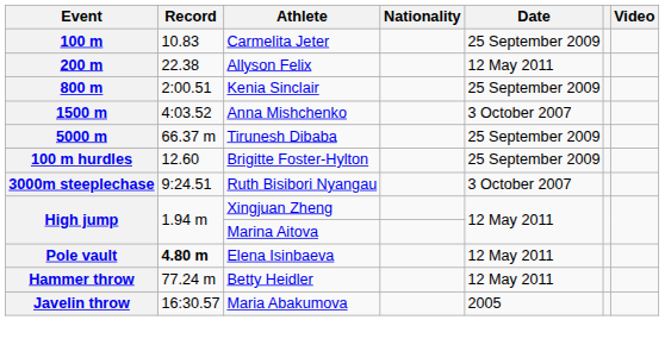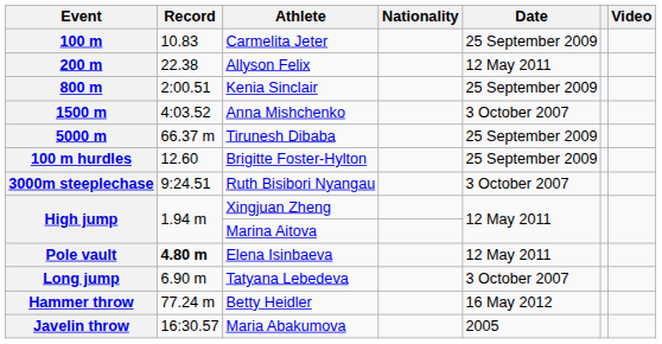 <table class="wikitable sticky-header plainrowheaders">
 <tr>
 <th scope="col">Event</th>
 <th scope="col">Record</th>
 <th scope="col">Athlete</th>
 <th scope="col">Nationality</th>
 <th scope="col">Date</th>
 <th scope="col"></th>
 <th scope="col">Video</th>
 </tr>
 <tr>
 <th scope="row"><a href='#'>100 m</a></th>
 <td>10.83</td>
 <td><a href='#'>Carmelita Jeter</a></td>
 <td></td>
 <td>25 September 2009</td>
 <td></td>
 <td></td>
 </tr>
 <tr>
 <th scope="row"><a href='#'>200 m</a></th>
 <td>22.38 </td>
 <td><a href='#'>Allyson Felix</a></td>
 <td></td>
 <td>12 May 2011</td>
 <td></td>
 <td></td>
 </tr>
 <tr>
 <th scope="row"><a href='#'>800 m</a></th>
 <td>2:00.51</td>
 <td><a href='#'>Kenia Sinclair</a></td>
 <td></td>
 <td>25 September 2009</td>
 <td></td>
 <td></td>
 </tr>
 <tr>
 <th scope="row"><a href='#'>1500 m</a></th>
 <td>4:03.52</td>
 <td><a href='#'>Anna Mishchenko</a></td>
 <td></td>
 <td>3 October 2007</td>
 <td></td>
 <td></td>
 </tr>
 <tr>
 <th scope="row"><a href='#'>5000 m</a></th>
 <td>66.37 m</td>
 <td><a href='#'>Tirunesh Dibaba</a></td>
 <td></td>
 <td>25 September 2009</td>
 <td></td>
 <td></td>
 </tr>
 <tr>
 <th scope="row"><a href='#'>100 m hurdles</a></th>
 <td>12.60</td>
 <td><a href='#'>Brigitte Foster-Hylton</a></td>
 <td></td>
 <td>25 September 2009</td>
 <td></td>
 <td></td>
 </tr>
 <tr>
 <th scope="row"><a href='#'>3000m steeplechase</a></th>
 <td>9:24.51</td>
 <td><a href='#'>Ruth Bisibori Nyangau</a></td>
 <td></td>
 <td>3 October 2007</td>
 <td></td>
 <td></td>
 </tr>
 <tr>
 <th scope="rowgroup" rowspan="2"><a href='#'>High jump</a></th>
 <td rowspan="2">1.94 m</td>
 <td><a href='#'>Xingjuan Zheng</a></td>
 <td></td>
 <td rowspan="2">12 May 2011</td>
 <td rowspan="2"></td>
 <td rowspan="2"></td>
 </tr>
 <tr>
 <td><a href='#'>Marina Aitova</a></td>
 <td></td>
 </tr>
 <tr>
 <th scope="row"><a href='#'>Pole vault</a></th>
 <td><strong>4.80 m</strong></td>
 <td><a href='#'>Elena Isinbaeva</a></td>
 <td></td>
 <td>12 May 2011</td>
 <td></td>
 <td></td>
 </tr>
 <tr>
+<th scope="row"><a href='#'>Long jump</a></th>
+<td>6.90 m</td>
+<td><a href='#'>Tatyana Lebedeva</a></td>
+<td></td>
+<td>3 October 2007</td>
+<td></td>
+<td></td>
+</tr>
+<tr>
 <th scope="row"><a href='#'>Hammer throw</a></th>
 <td>77.24 m</td>
 <td><a href='#'>Betty Heidler</a></td>
 <td></td>
-<td>12 May 2011</td>
+<td>16 May 2012</td>
 <td></td>
 <td></td>
 </tr>
 <tr>
 <th scope="row"><a href='#'>Javelin throw</a></th>
 <td>16:30.57</td>
 <td><a href='#'>Maria Abakumova</a></td>
 <td></td>
 <td>2005</td>
 <td></td>
 <td></td>
 </tr>
 </table>
